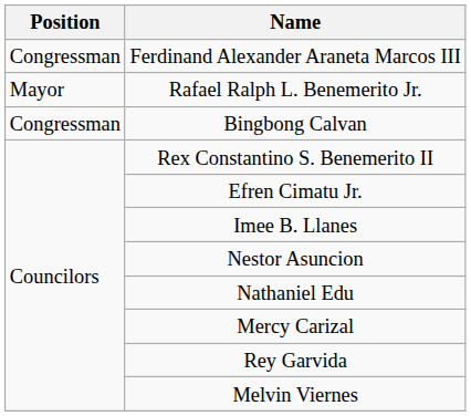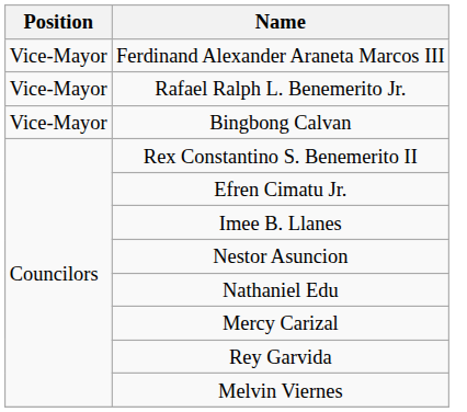 <table class="wikitable" style="line-height:1.20em; font-size:100%;">
 <tr>
 <th>Position</th>
 <th>Name</th>
 </tr>
 <tr>
-<td>Congressman</td>
+<td>Vice-Mayor</td>
 <td style="text-align:center;">Ferdinand Alexander Araneta Marcos III</td>
 </tr>
 <tr>
-<td>Mayor</td>
+<td>Vice-Mayor</td>
 <td style="text-align:center;">Rafael Ralph L. Benemerito Jr.</td>
 </tr>
 <tr>
-<td>Congressman</td>
+<td>Vice-Mayor</td>
 <td style="text-align:center;">Bingbong Calvan</td>
 </tr>
 <tr>
 <td rowspan=8>Councilors</td>
 <td style="text-align:center;">Rex Constantino S. Benemerito II</td>
 </tr>
 <tr>
 <td style="text-align:center;">Efren Cimatu Jr.</td>
 </tr>
 <tr>
 <td style="text-align:center;">Imee B. Llanes</td>
 </tr>
 <tr>
 <td style="text-align:center;">Nestor Asuncion</td>
 </tr>
 <tr>
 <td style="text-align:center;">Nathaniel Edu</td>
 </tr>
 <tr>
 <td style="text-align:center;">Mercy Carizal</td>
 </tr>
 <tr>
 <td style="text-align:center;">Rey Garvida</td>
 </tr>
 <tr>
 <td style="text-align:center;">Melvin Viernes</td>
 </tr>
 <tr>
 </tr>
 </table>
